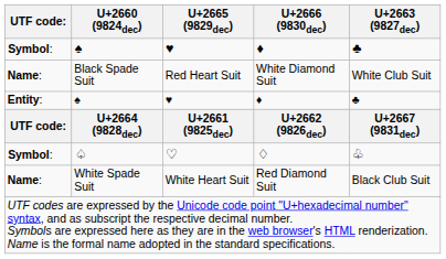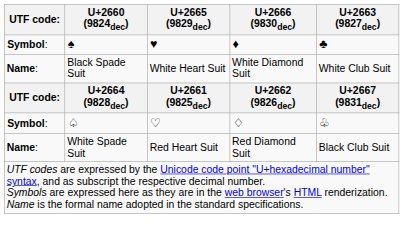 <table class="wikitable">
 <tr>
 <th>UTF code:</th>
 <th>U+2660 (9824<sub>dec</sub>)</th>
 <th>U+2665 (9829<sub>dec</sub>)</th>
 <th>U+2666 (9830<sub>dec</sub>)</th>
 <th>U+2663 (9827<sub>dec</sub>)</th>
 </tr>
 <tr style="font-size:larger;">
 <td><small><strong>Symbol</strong>:</small></td>
 <td>♠</td>
 <td>♥</td>
 <td>♦</td>
 <td>♣</td>
 </tr>
 <tr>
 <td><strong>Name</strong>:</td>
 <td>Black Spade Suit</td>
-<td>Red Heart Suit</td>
+<td>White Heart Suit</td>
 <td>White Diamond Suit</td>
 <td>White Club Suit</td>
-</tr>
-<tr>
-<td><strong>Entity</strong>:</td>
-<td>&spades;</td>
-<td>&hearts;</td>
-<td>&diams;</td>
-<td>&clubs;</td>
 </tr>
 <tr>
 <th>UTF code:</th>
 <th>U+2664 (9828<sub>dec</sub>)</th>
 <th>U+2661 (9825<sub>dec</sub>)</th>
 <th>U+2662 (9826<sub>dec</sub>)</th>
 <th>U+2667 (9831<sub>dec</sub>)</th>
 </tr>
 <tr style="font-size:larger;">
 <td><small><strong>Symbol</strong>:</small></td>
 <td>♤</td>
 <td>♡</td>
 <td>♢</td>
 <td>♧</td>
 </tr>
 <tr>
 <td><strong>Name</strong>:</td>
 <td>White Spade Suit</td>
-<td>White Heart Suit</td>
+<td>Red Heart Suit</td>
 <td>Red Diamond Suit</td>
 <td>Black Club Suit</td>
 </tr>
 <tr>
 <td colspan="5"><em>UTF codes</em> are expressed by the <a href='#'>Unicode code point "U+hexadecimal number" syntax</a>, and as subscript the respective decimal number.<br><em>Symbol</em>s are expressed here as they are in the <a href='#'>web browser</a>'s <a href='#'>HTML</a> renderization.<br> <em>Name</em> is the formal name adopted in the standard specifications.</td>
 </tr>
 </table>
